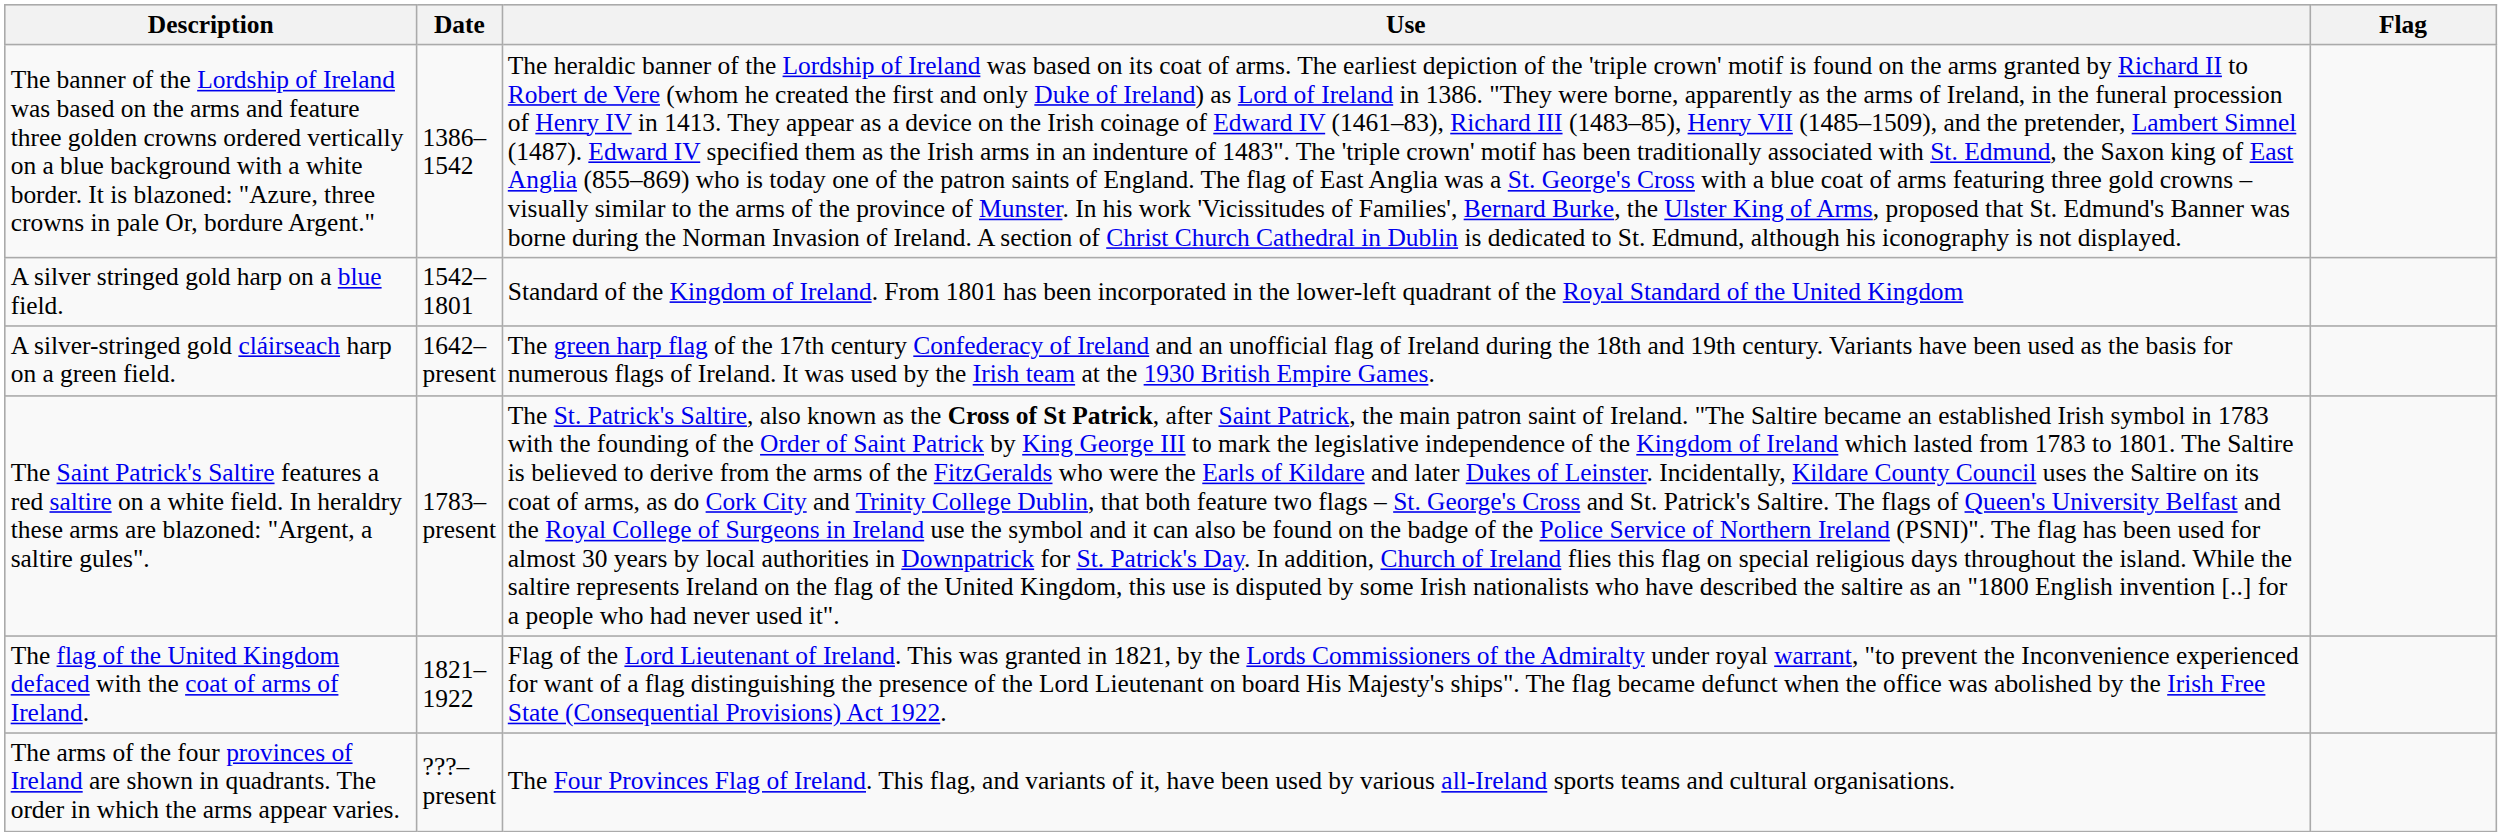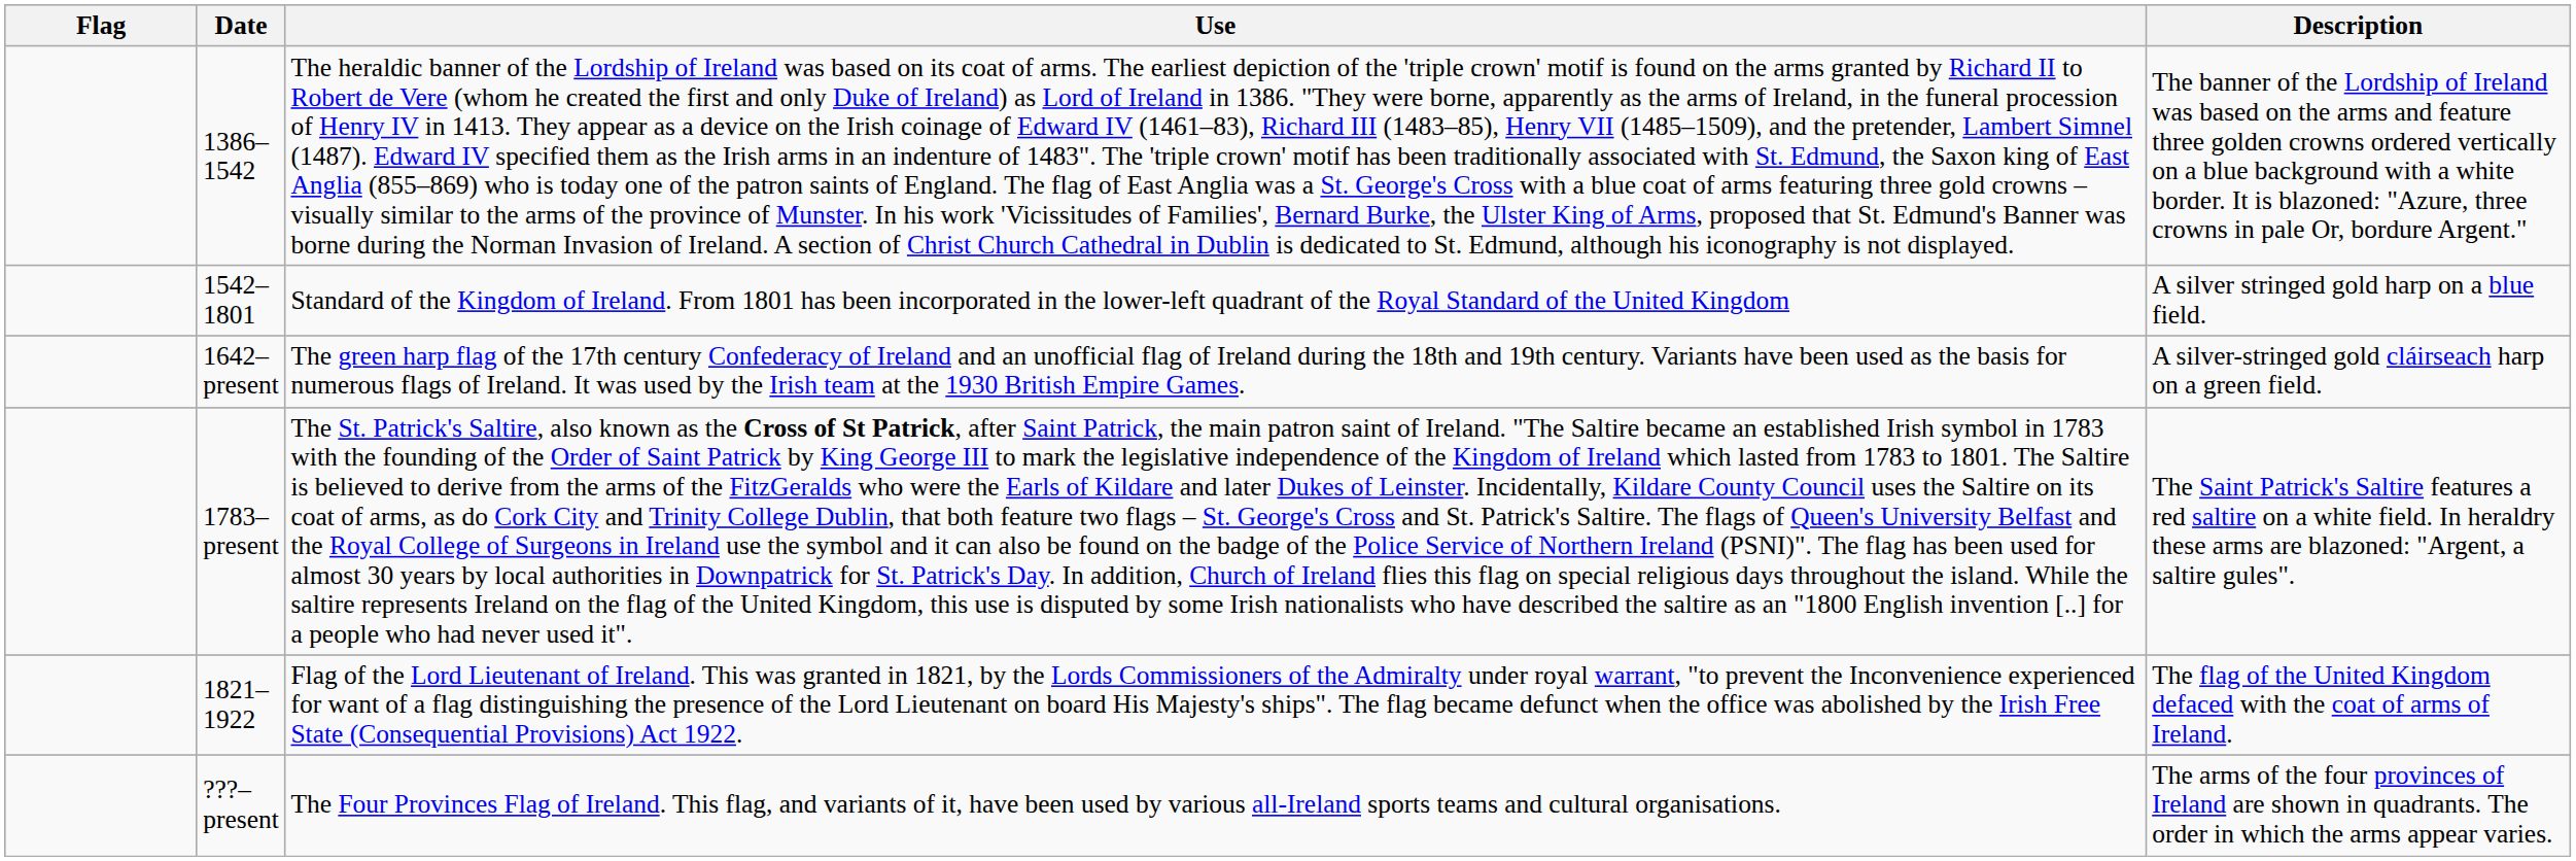 <table class="wikitable">
 <tr>
-<th>Description</th>
+<th width=110>Flag</th>
 <th width=30>Date</th>
 <th>Use</th>
-<th width=110>Flag</th>
+<th>Description</th>
 </tr>
 <tr>
-<td>The banner of the <a href='#'>Lordship of Ireland</a> was based on the arms and feature three golden crowns ordered vertically on a blue background with a white border. It is blazoned: "Azure, three crowns in pale Or, bordure Argent."</td>
+<td></td>
 <td>1386–1542</td>
 <td>The heraldic banner of the <a href='#'>Lordship of Ireland</a> was based on its coat of arms. The earliest depiction of the 'triple crown' motif is found on the arms granted by <a href='#'>Richard II</a> to <a href='#'>Robert de Vere</a> (whom he created the first and only <a href='#'>Duke of Ireland</a>) as <a href='#'>Lord of Ireland</a> in 1386. "They were borne, apparently as the arms of Ireland, in the funeral procession of <a href='#'>Henry IV</a> in 1413. They appear as a device on the Irish coinage of <a href='#'>Edward&nbsp;IV</a> (1461–83), <a href='#'>Richard&nbsp;III</a> (1483–85), <a href='#'>Henry VII</a> (1485–1509), and the pretender, <a href='#'>Lambert Simnel</a> (1487). <a href='#'>Edward&nbsp;IV</a> specified them as the Irish arms in an indenture of 1483". The 'triple crown' motif has been traditionally associated with <a href='#'>St. Edmund</a>, the Saxon king of <a href='#'>East Anglia</a> (855–869) who is today one of the patron saints of England. The flag of East Anglia was a <a href='#'>St.&nbsp;George's Cross</a> with a blue coat of arms featuring three gold crowns – visually similar to the arms of the province of <a href='#'>Munster</a>. In his work 'Vicissitudes of Families', <a href='#'>Bernard Burke</a>, the <a href='#'>Ulster King of Arms</a>, proposed that St. Edmund's Banner was borne during the Norman Invasion of Ireland. A section of <a href='#'>Christ Church Cathedral in Dublin</a> is dedicated to St. Edmund, although his iconography is not displayed.</td>
-<td></td>
+<td>The banner of the <a href='#'>Lordship of Ireland</a> was based on the arms and feature three golden crowns ordered vertically on a blue background with a white border. It is blazoned: "Azure, three crowns in pale Or, bordure Argent."</td>
 </tr>
 <tr>
-<td>A silver stringed gold harp on a <a href='#'>blue</a> field.</td>
+<td></td>
 <td>1542–1801</td>
 <td>Standard of the <a href='#'>Kingdom of Ireland</a>. From 1801 has been incorporated in the lower-left quadrant of the <a href='#'>Royal Standard of the United Kingdom</a></td>
-<td></td>
+<td>A silver stringed gold harp on a <a href='#'>blue</a> field.</td>
 </tr>
 <tr>
-<td>A silver-stringed gold <a href='#'>cláirseach</a> harp on a green field.</td>
+<td><br></td>
 <td>1642–present</td>
 <td>The <a href='#'>green harp flag</a> of the 17th century <a href='#'>Confederacy of Ireland</a> and an unofficial flag of Ireland during the 18th and 19th century. Variants have been used as the basis for numerous flags of Ireland. It was used by the <a href='#'>Irish team</a> at the <a href='#'>1930 British Empire Games</a>.</td>
-<td><br></td>
+<td>A silver-stringed gold <a href='#'>cláirseach</a> harp on a green field.</td>
 </tr>
 <tr>
-<td>The <a href='#'>Saint Patrick's Saltire</a> features a red <a href='#'>saltire</a> on a white field. In heraldry these arms are blazoned: "Argent, a saltire gules".</td>
+<td></td>
 <td>1783–present</td>
 <td>The <a href='#'>St. Patrick's Saltire</a>, also known as the <strong>Cross of St Patrick</strong>, after <a href='#'>Saint Patrick</a>, the main patron saint of Ireland. "The Saltire became an established Irish symbol in 1783 with the founding of the <a href='#'>Order of Saint Patrick</a> by <a href='#'>King George III</a> to mark the legislative independence of the <a href='#'>Kingdom of Ireland</a> which lasted from 1783 to 1801. The Saltire is believed to derive from the arms of the <a href='#'>FitzGeralds</a> who were the <a href='#'>Earls of Kildare</a> and later <a href='#'>Dukes of Leinster</a>. Incidentally, <a href='#'>Kildare County Council</a> uses the Saltire on its coat of arms, as do <a href='#'>Cork City</a> and <a href='#'>Trinity College Dublin</a>, that both feature two flags – <a href='#'>St.&nbsp;George's Cross</a> and St. Patrick's Saltire. The flags of <a href='#'>Queen's University Belfast</a> and the <a href='#'>Royal College of Surgeons in Ireland</a> use the symbol and it can also be found on the badge of the <a href='#'>Police Service of Northern Ireland</a> (PSNI)". The flag has been used for almost 30 years by local authorities in <a href='#'>Downpatrick</a> for <a href='#'>St. Patrick's Day</a>. In addition, <a href='#'>Church of Ireland</a> flies this flag on special religious days throughout the island. While the saltire represents Ireland on the flag of the United Kingdom, this use is disputed by some Irish nationalists who have described the saltire as an "1800 English invention [..] for a people who had never used it".</td>
-<td></td>
+<td>The <a href='#'>Saint Patrick's Saltire</a> features a red <a href='#'>saltire</a> on a white field. In heraldry these arms are blazoned: "Argent, a saltire gules".</td>
 </tr>
 <tr>
-<td>The <a href='#'>flag of the United Kingdom</a> <a href='#'>defaced</a> with the <a href='#'>coat of arms of Ireland</a>.</td>
+<td></td>
 <td>1821–1922</td>
 <td>Flag of the <a href='#'>Lord Lieutenant of Ireland</a>. This was granted in 1821, by the <a href='#'>Lords Commissioners of the Admiralty</a> under royal <a href='#'>warrant</a>, "to prevent the Inconvenience experienced for want of a flag distinguishing the presence of the Lord Lieutenant on board His Majesty's ships". The flag became defunct when the office was abolished by the <a href='#'>Irish Free State (Consequential Provisions) Act 1922</a>.</td>
-<td></td>
+<td>The <a href='#'>flag of the United Kingdom</a> <a href='#'>defaced</a> with the <a href='#'>coat of arms of Ireland</a>.</td>
 </tr>
 <tr>
-<td>The arms of the four <a href='#'>provinces of Ireland</a> are shown in quadrants. The order in which the arms appear varies.</td>
+<td></td>
 <td>???–present</td>
 <td>The <a href='#'>Four Provinces Flag of Ireland</a>. This flag, and variants of it, have been used by various <a href='#'>all-Ireland</a> sports teams and cultural organisations.</td>
-<td></td>
+<td>The arms of the four <a href='#'>provinces of Ireland</a> are shown in quadrants. The order in which the arms appear varies.</td>
 </tr>
 </table>
